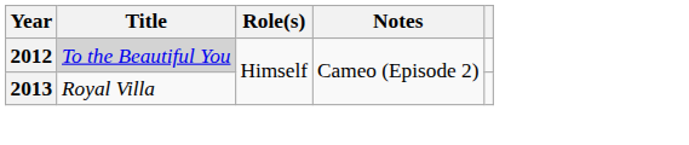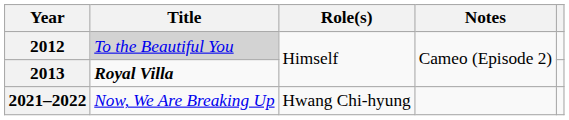 <table class="wikitable plainrowheaders sortable">
 <tr>
 <th scope="col">Year</th>
 <th scope="col">Title</th>
 <th scope="col">Role(s)</th>
 <th scope="col">Notes</th>
 <th scope="col" class="unsortable"></th>
 </tr>
 <tr>
 <th scope="row">2012</th>
 <td style="background: lightgrey;"><em><a href='#'>To the Beautiful You</a></em></td>
 <td rowspan="2">Himself</td>
 <td rowspan="2">Cameo (Episode 2)</td>
 <td style="text-align:center"></td>
 </tr>
 <tr>
 <th scope="row">2013</th>
-<td><em>Royal Villa</em></td>
+<td><strong><em>Royal Villa</em></strong></td>
+<td style="text-align:center"></td>
+</tr>
+<tr>
+<th scope="row">2021–2022</th>
+<td><em><a href='#'>Now, We Are Breaking Up</a></em></td>
+<td>Hwang Chi-hyung</td>
+<td></td>
 <td style="text-align:center"></td>
 </tr>
 </table>
